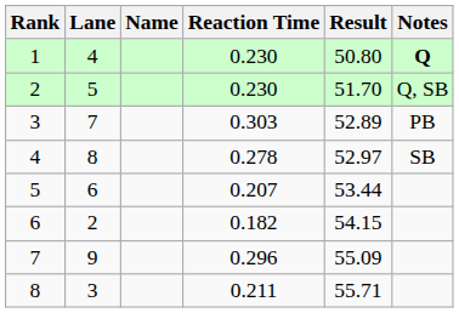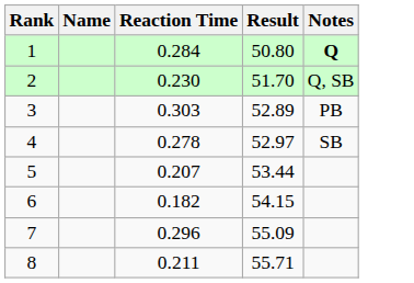 <table class="wikitable" style="text-align:center">
 <tr>
 <th>Rank</th>
-<th>Lane</th>
 <th>Name</th>
 <th>Reaction Time</th>
 <th>Result</th>
 <th>Notes</th>
 </tr>
 <tr bgcolor=ccffcc>
 <td>1</td>
-<td>4</td>
 <td align="left"></td>
-<td>0.230</td>
+<td>0.284</td>
 <td>50.80</td>
 <td><strong>Q</strong></td>
 </tr>
 <tr bgcolor=ccffcc>
 <td>2</td>
-<td>5</td>
 <td align="left"></td>
 <td>0.230</td>
 <td>51.70</td>
 <td>Q, SB</td>
 </tr>
 <tr>
 <td>3</td>
-<td>7</td>
 <td align="left"></td>
 <td>0.303</td>
 <td>52.89</td>
 <td>PB</td>
 </tr>
 <tr>
 <td>4</td>
-<td>8</td>
 <td align="left"></td>
 <td>0.278</td>
 <td>52.97</td>
 <td>SB</td>
 </tr>
 <tr>
 <td>5</td>
-<td>6</td>
 <td align="left"></td>
 <td>0.207</td>
 <td>53.44</td>
 <td></td>
 </tr>
 <tr>
 <td>6</td>
-<td>2</td>
 <td align="left"></td>
 <td>0.182</td>
 <td>54.15</td>
 <td></td>
 </tr>
 <tr>
 <td>7</td>
-<td>9</td>
 <td align="left"></td>
 <td>0.296</td>
 <td>55.09</td>
 <td></td>
 </tr>
 <tr>
 <td>8</td>
-<td>3</td>
 <td align="left"></td>
 <td>0.211</td>
 <td>55.71</td>
 <td></td>
 </tr>
 </table>
